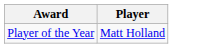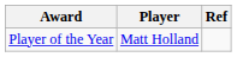 <table class="wikitable" style="text-align:center">
 <tr>
 <th width=0%>Award</th>
 <th width=0%>Player</th>
+<th width=0%>Ref</th>
 </tr>
 <tr>
 <td><a href='#'>Player of the Year</a></td>
 <td> <a href='#'>Matt Holland</a></td>
+<td></td>
 </tr>
 </table>
